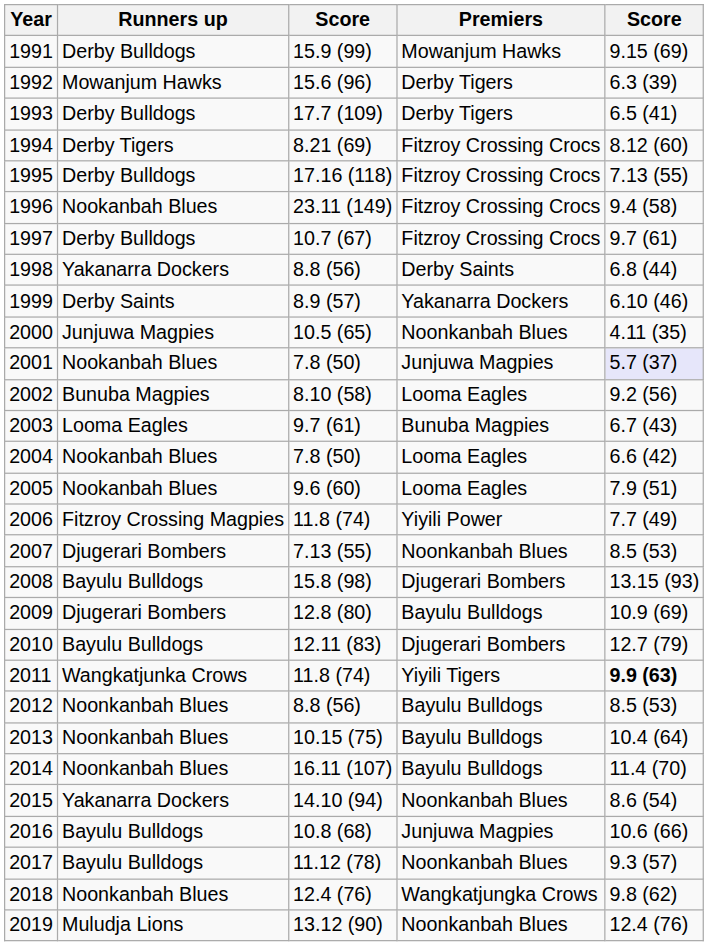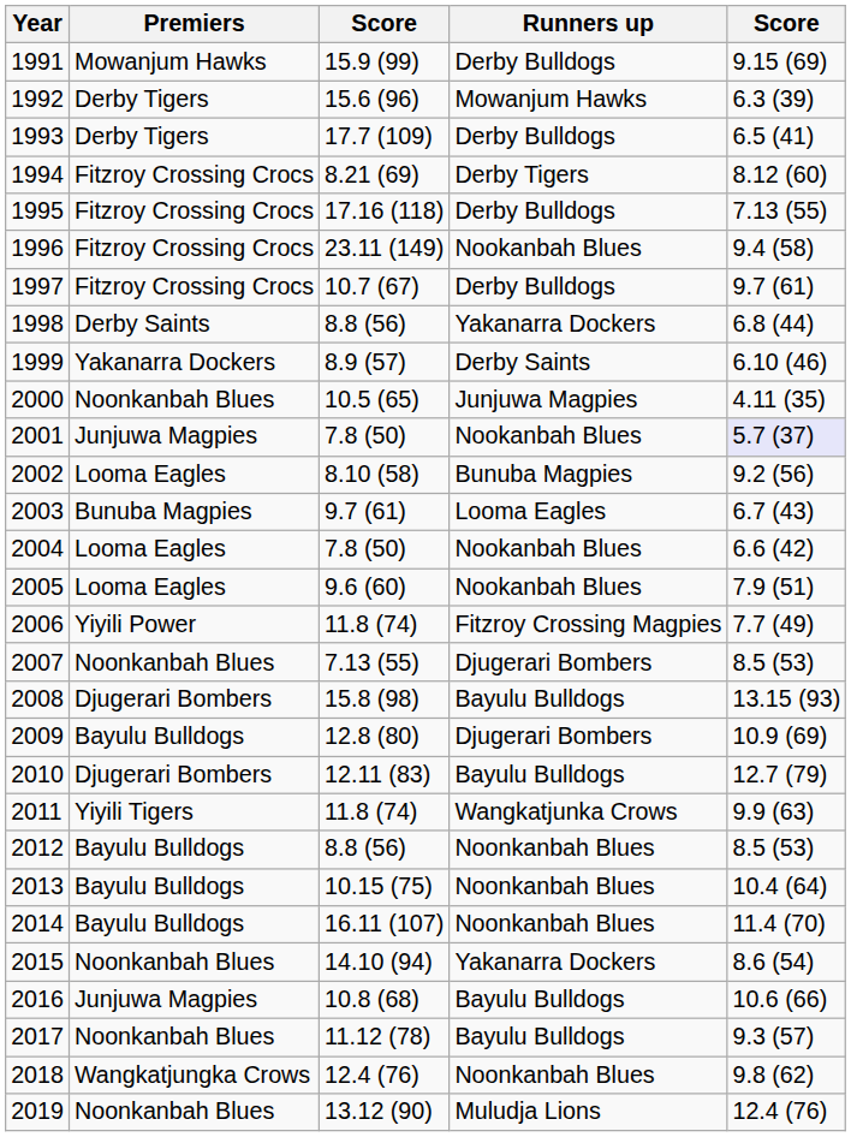 <table class="wikitable">
 <tr>
 <th>Year</th>
+<th>Premiers</th>
+<th>Score</th>
 <th>Runners up</th>
-<th>Score</th>
-<th>Premiers</th>
 <th>Score</th>
 </tr>
 <tr>
 <td>1991</td>
+<td>Mowanjum Hawks</td>
+<td>15.9 (99)</td>
 <td>Derby Bulldogs</td>
-<td>15.9 (99)</td>
-<td>Mowanjum Hawks</td>
 <td>9.15 (69)</td>
 </tr>
 <tr>
 <td>1992</td>
+<td>Derby Tigers</td>
+<td>15.6 (96)</td>
 <td>Mowanjum Hawks</td>
-<td>15.6 (96)</td>
-<td>Derby Tigers</td>
 <td>6.3 (39)</td>
 </tr>
 <tr>
 <td>1993</td>
+<td>Derby Tigers</td>
+<td>17.7 (109)</td>
 <td>Derby Bulldogs</td>
-<td>17.7 (109)</td>
-<td>Derby Tigers</td>
 <td>6.5 (41)</td>
 </tr>
 <tr>
 <td>1994</td>
+<td>Fitzroy Crossing Crocs</td>
+<td>8.21 (69)</td>
 <td>Derby Tigers</td>
-<td>8.21 (69)</td>
-<td>Fitzroy Crossing Crocs</td>
 <td>8.12 (60)</td>
 </tr>
 <tr>
 <td>1995</td>
+<td>Fitzroy Crossing Crocs</td>
+<td>17.16 (118)</td>
 <td>Derby Bulldogs</td>
-<td>17.16 (118)</td>
-<td>Fitzroy Crossing Crocs</td>
 <td>7.13 (55)</td>
 </tr>
 <tr>
 <td>1996</td>
+<td>Fitzroy Crossing Crocs</td>
+<td>23.11 (149)</td>
 <td>Nookanbah Blues</td>
-<td>23.11 (149)</td>
-<td>Fitzroy Crossing Crocs</td>
 <td>9.4 (58)</td>
 </tr>
 <tr>
 <td>1997</td>
+<td>Fitzroy Crossing Crocs</td>
+<td>10.7 (67)</td>
 <td>Derby Bulldogs</td>
-<td>10.7 (67)</td>
-<td>Fitzroy Crossing Crocs</td>
 <td>9.7 (61)</td>
 </tr>
 <tr>
 <td>1998</td>
+<td>Derby Saints</td>
+<td>8.8 (56)</td>
 <td>Yakanarra Dockers</td>
-<td>8.8 (56)</td>
-<td>Derby Saints</td>
 <td>6.8 (44)</td>
 </tr>
 <tr>
 <td>1999</td>
+<td>Yakanarra Dockers</td>
+<td>8.9 (57)</td>
 <td>Derby Saints</td>
-<td>8.9 (57)</td>
-<td>Yakanarra Dockers</td>
 <td>6.10 (46)</td>
 </tr>
 <tr>
 <td>2000</td>
+<td>Noonkanbah Blues</td>
+<td>10.5 (65)</td>
 <td>Junjuwa Magpies</td>
-<td>10.5 (65)</td>
-<td>Noonkanbah Blues</td>
 <td>4.11 (35)</td>
 </tr>
 <tr>
 <td>2001</td>
+<td>Junjuwa Magpies</td>
+<td>7.8 (50)</td>
 <td>Nookanbah Blues</td>
-<td>7.8 (50)</td>
-<td>Junjuwa Magpies</td>
 <td style="background: lavender;">5.7 (37)</td>
 </tr>
 <tr>
 <td>2002</td>
+<td>Looma Eagles</td>
+<td>8.10 (58)</td>
 <td>Bunuba Magpies</td>
-<td>8.10 (58)</td>
-<td>Looma Eagles</td>
 <td>9.2 (56)</td>
 </tr>
 <tr>
 <td>2003</td>
+<td>Bunuba Magpies</td>
+<td>9.7 (61)</td>
 <td>Looma Eagles</td>
-<td>9.7 (61)</td>
-<td>Bunuba Magpies</td>
 <td>6.7 (43)</td>
 </tr>
 <tr>
 <td>2004</td>
+<td>Looma Eagles</td>
+<td>7.8 (50)</td>
 <td>Nookanbah Blues</td>
-<td>7.8 (50)</td>
-<td>Looma Eagles</td>
 <td>6.6 (42)</td>
 </tr>
 <tr>
 <td>2005</td>
+<td>Looma Eagles</td>
+<td>9.6 (60)</td>
 <td>Nookanbah Blues</td>
-<td>9.6 (60)</td>
-<td>Looma Eagles</td>
 <td>7.9 (51)</td>
 </tr>
 <tr>
 <td>2006</td>
+<td>Yiyili Power</td>
+<td>11.8 (74)</td>
 <td>Fitzroy Crossing Magpies</td>
-<td>11.8 (74)</td>
-<td>Yiyili Power</td>
 <td>7.7 (49)</td>
 </tr>
 <tr>
 <td>2007</td>
+<td>Noonkanbah Blues</td>
+<td>7.13 (55)</td>
 <td>Djugerari Bombers</td>
-<td>7.13 (55)</td>
+<td>8.5 (53)</td>
+</tr>
+<tr>
+<td>2008</td>
+<td>Djugerari Bombers</td>
+<td>15.8 (98)</td>
+<td>Bayulu Bulldogs</td>
+<td>13.15 (93)</td>
+</tr>
+<tr>
+<td>2009</td>
+<td>Bayulu Bulldogs</td>
+<td>12.8 (80)</td>
+<td>Djugerari Bombers</td>
+<td>10.9 (69)</td>
+</tr>
+<tr>
+<td>2010</td>
+<td>Djugerari Bombers</td>
+<td>12.11 (83)</td>
+<td>Bayulu Bulldogs</td>
+<td>12.7 (79)</td>
+</tr>
+<tr>
+<td>2011</td>
+<td>Yiyili Tigers</td>
+<td>11.8 (74)</td>
+<td>Wangkatjunka Crows</td>
+<td>9.9 (63)</td>
+</tr>
+<tr>
+<td>2012</td>
+<td>Bayulu Bulldogs</td>
+<td>8.8 (56)</td>
 <td>Noonkanbah Blues</td>
 <td>8.5 (53)</td>
 </tr>
 <tr>
-<td>2008</td>
+<td>2013</td>
 <td>Bayulu Bulldogs</td>
-<td>15.8 (98)</td>
-<td>Djugerari Bombers</td>
-<td>13.15 (93)</td>
-</tr>
-<tr>
-<td>2009</td>
-<td>Djugerari Bombers</td>
-<td>12.8 (80)</td>
-<td>Bayulu Bulldogs</td>
-<td>10.9 (69)</td>
-</tr>
-<tr>
-<td>2010</td>
-<td>Bayulu Bulldogs</td>
-<td>12.11 (83)</td>
-<td>Djugerari Bombers</td>
-<td>12.7 (79)</td>
-</tr>
-<tr>
-<td>2011</td>
-<td>Wangkatjunka Crows</td>
-<td>11.8 (74)</td>
-<td>Yiyili Tigers</td>
-<td><strong>9.9 (63)</strong></td>
-</tr>
-<tr>
-<td>2012</td>
+<td>10.15 (75)</td>
 <td>Noonkanbah Blues</td>
-<td>8.8 (56)</td>
-<td>Bayulu Bulldogs</td>
-<td>8.5 (53)</td>
-</tr>
-<tr>
-<td>2013</td>
-<td>Noonkanbah Blues</td>
-<td>10.15 (75)</td>
-<td>Bayulu Bulldogs</td>
 <td>10.4 (64)</td>
 </tr>
 <tr>
 <td>2014</td>
+<td>Bayulu Bulldogs</td>
+<td>16.11 (107)</td>
 <td>Noonkanbah Blues</td>
-<td>16.11 (107)</td>
-<td>Bayulu Bulldogs</td>
 <td>11.4 (70)</td>
 </tr>
 <tr>
 <td>2015</td>
+<td>Noonkanbah Blues</td>
+<td>14.10 (94)</td>
 <td>Yakanarra Dockers</td>
-<td>14.10 (94)</td>
-<td>Noonkanbah Blues</td>
 <td>8.6 (54)</td>
 </tr>
 <tr>
 <td>2016</td>
+<td>Junjuwa Magpies</td>
+<td>10.8 (68)</td>
 <td>Bayulu Bulldogs</td>
-<td>10.8 (68)</td>
-<td>Junjuwa Magpies</td>
 <td>10.6 (66)</td>
 </tr>
 <tr>
 <td>2017</td>
+<td>Noonkanbah Blues</td>
+<td>11.12 (78)</td>
 <td>Bayulu Bulldogs</td>
-<td>11.12 (78)</td>
-<td>Noonkanbah Blues</td>
 <td>9.3 (57)</td>
 </tr>
 <tr>
 <td>2018</td>
+<td>Wangkatjungka Crows</td>
+<td>12.4 (76)</td>
 <td>Noonkanbah Blues</td>
-<td>12.4 (76)</td>
-<td>Wangkatjungka Crows</td>
 <td>9.8 (62)</td>
 </tr>
 <tr>
 <td>2019</td>
+<td>Noonkanbah Blues</td>
+<td>13.12 (90)</td>
 <td>Muludja Lions</td>
-<td>13.12 (90)</td>
-<td>Noonkanbah Blues</td>
 <td>12.4 (76)</td>
 </tr>
 </table>
